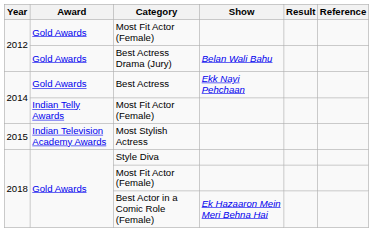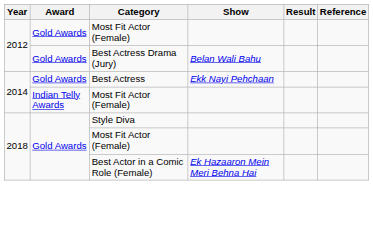 <table class="wikitable sortable">
 <tr>
 <th>Year</th>
 <th>Award</th>
 <th>Category</th>
 <th>Show</th>
 <th>Result</th>
 <th>Reference</th>
 </tr>
 <tr>
 <td rowspan="2">2012</td>
 <td><a href='#'>Gold Awards</a></td>
 <td>Most Fit Actor (Female)</td>
 <td></td>
 <td></td>
 <td></td>
 </tr>
 <tr>
 <td><a href='#'>Gold Awards</a></td>
 <td>Best Actress Drama (Jury)</td>
 <td><em><a href='#'>Belan Wali Bahu</a></em></td>
 <td></td>
 <td></td>
 </tr>
 <tr>
 <td rowspan="2">2014</td>
 <td><a href='#'>Gold Awards</a></td>
 <td>Best Actress</td>
 <td><em><a href='#'>Ekk Nayi Pehchaan</a></em></td>
 <td></td>
 <td></td>
 </tr>
 <tr>
 <td><a href='#'>Indian Telly Awards</a></td>
 <td>Most Fit Actor (Female)</td>
 <td></td>
 <td></td>
 <td></td>
 </tr>
 <tr>
-<td>2015</td>
-<td><a href='#'>Indian Television Academy Awards</a></td>
-<td>Most Stylish Actress</td>
-<td></td>
-<td></td>
-<td></td>
-</tr>
-<tr>
 <td rowspan="3">2018</td>
 <td rowspan="3"><a href='#'>Gold Awards</a></td>
 <td>Style Diva</td>
 <td></td>
 <td></td>
 <td></td>
 </tr>
 <tr>
 <td>Most Fit Actor (Female)</td>
 <td></td>
 <td></td>
 <td></td>
 </tr>
 <tr>
 <td>Best Actor in a Comic Role (Female)</td>
 <td><em><a href='#'>Ek Hazaaron Mein Meri Behna Hai</a></em></td>
 <td></td>
 <td></td>
 </tr>
 </table>
